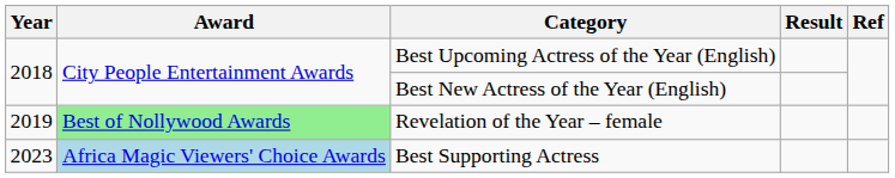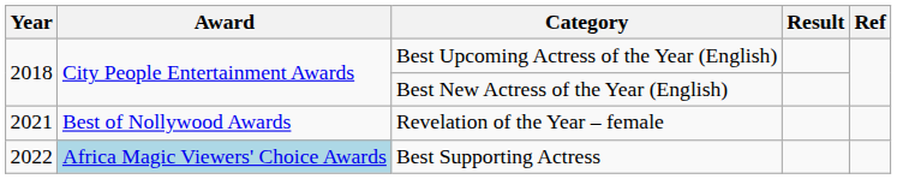 <table class="wikitable">
 <tr>
 <th>Year</th>
 <th>Award</th>
 <th><strong>Category</strong></th>
 <th><strong>Result</strong></th>
 <th>Ref</th>
 </tr>
 <tr>
 <td rowspan="2">2018</td>
 <td rowspan="2"><a href='#'>City People Entertainment Awards</a></td>
 <td>Best Upcoming Actress of the Year (English)</td>
 <td></td>
 <td rowspan="2"></td>
 </tr>
 <tr>
 <td>Best New Actress of the Year (English)</td>
 <td></td>
 </tr>
 <tr>
-<td>2019</td>
-<td style="background: lightgreen;"><a href='#'>Best of Nollywood Awards</a></td>
+<td>2021</td>
+<td><a href='#'>Best of Nollywood Awards</a></td>
 <td>Revelation of the Year – female</td>
 <td></td>
 <td></td>
 </tr>
 <tr>
-<td>2023</td>
+<td>2022</td>
 <td style="background: lightblue;"><a href='#'>Africa Magic Viewers' Choice Awards</a></td>
 <td>Best Supporting Actress</td>
 <td></td>
 <td></td>
 </tr>
 </table>
